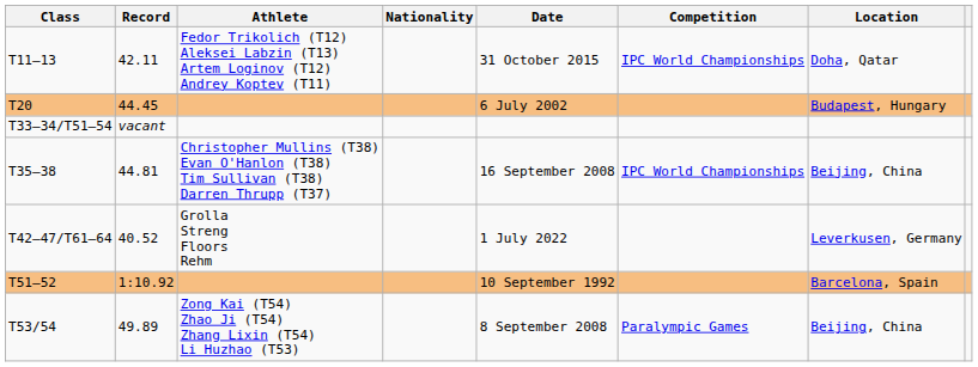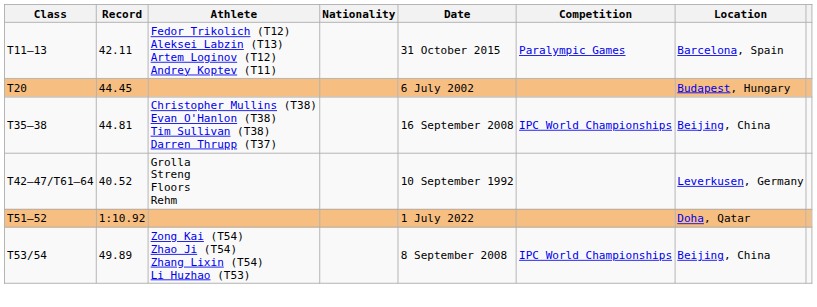 <table class="wikitable">
 <tr>
 <th>Class</th>
 <th>Record</th>
 <th>Athlete</th>
 <th>Nationality</th>
 <th>Date</th>
 <th>Competition</th>
 <th>Location</th>
 <th></th>
 </tr>
 <tr>
 <td>T11–13</td>
 <td>42.11</td>
 <td><a href='#'>Fedor Trikolich</a> (T12)<br><a href='#'>Aleksei Labzin</a> (T13)<br><a href='#'>Artem Loginov</a> (T12)<br><a href='#'>Andrey Koptev</a> (T11)</td>
 <td></td>
 <td>31 October 2015</td>
-<td><a href='#'>IPC World Championships</a></td>
-<td><a href='#'>Doha</a>, Qatar</td>
+<td><a href='#'>Paralympic Games</a></td>
+<td><a href='#'>Barcelona</a>, Spain</td>
 <td></td>
 </tr>
 <tr bgcolor=#F7BE81>
 <td>T20</td>
 <td>44.45</td>
 <td></td>
 <td></td>
 <td>6 July 2002</td>
 <td></td>
 <td><a href='#'>Budapest</a>, Hungary</td>
-<td></td>
-</tr>
-<tr>
-<td>T33–34/T51–54</td>
-<td><em>vacant</em></td>
-<td></td>
-<td></td>
-<td></td>
-<td></td>
-<td></td>
 <td></td>
 </tr>
 <tr>
 <td>T35–38</td>
 <td>44.81</td>
 <td><a href='#'>Christopher Mullins</a> (T38)<br><a href='#'>Evan O'Hanlon</a> (T38)<br><a href='#'>Tim Sullivan</a> (T38)<br><a href='#'>Darren Thrupp</a> (T37)</td>
 <td></td>
 <td>16 September 2008</td>
 <td><a href='#'>IPC World Championships</a></td>
 <td><a href='#'>Beijing</a>, China</td>
 <td></td>
 </tr>
 <tr>
 <td>T42–47/T61–64</td>
 <td>40.52</td>
 <td>Grolla<br>Streng<br>Floors<br>Rehm</td>
 <td></td>
-<td>1 July 2022</td>
+<td>10 September 1992</td>
 <td></td>
 <td><a href='#'>Leverkusen</a>, Germany</td>
 <td></td>
 </tr>
 <tr bgcolor=#F7BE81>
 <td>T51–52</td>
 <td>1:10.92</td>
 <td></td>
 <td></td>
-<td>10 September 1992</td>
+<td>1 July 2022</td>
 <td></td>
-<td><a href='#'>Barcelona</a>, Spain</td>
+<td><a href='#'>Doha</a>, Qatar</td>
 <td></td>
 </tr>
 <tr>
 <td>T53/54</td>
 <td>49.89</td>
 <td><a href='#'>Zong Kai</a> (T54)<br><a href='#'>Zhao Ji</a> (T54)<br><a href='#'>Zhang Lixin</a> (T54)<br><a href='#'>Li Huzhao</a> (T53)</td>
 <td></td>
 <td>8 September 2008</td>
-<td><a href='#'>Paralympic Games</a></td>
+<td><a href='#'>IPC World Championships</a></td>
 <td><a href='#'>Beijing</a>, China</td>
 <td></td>
 </tr>
 </table>
